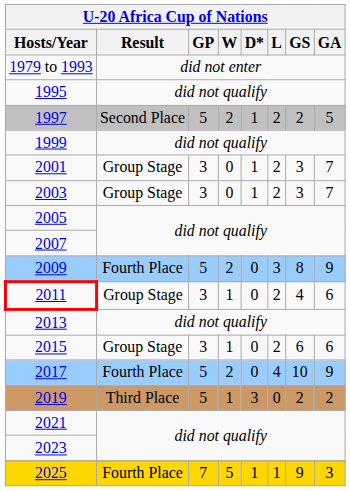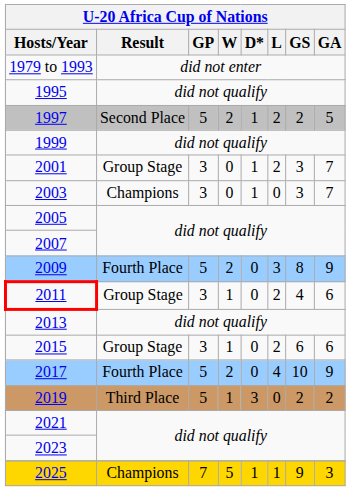 <table class="wikitable" style="text-align: center;">
 <tr>
 <th colspan=9><a href='#'>U-20 Africa Cup of Nations</a></th>
 </tr>
 <tr>
 <th>Hosts/Year</th>
 <th>Result</th>
 <th>GP</th>
 <th>W</th>
 <th>D*</th>
 <th>L</th>
 <th>GS</th>
 <th>GA</th>
 </tr>
 <tr>
 <td><a href='#'>1979</a> to <a href='#'>1993</a></td>
 <td colspan=8><em>did not enter</em></td>
 </tr>
 <tr>
 <td> <a href='#'>1995</a></td>
 <td colspan=8><em>did not qualify</em></td>
 </tr>
 <tr bgcolor=silver>
 <td> <a href='#'>1997</a></td>
 <td>Second Place</td>
 <td>5</td>
 <td>2</td>
 <td>1</td>
 <td>2</td>
 <td>2</td>
 <td>5</td>
 </tr>
 <tr>
 <td> <a href='#'>1999</a></td>
 <td colspan=8><em>did not qualify</em></td>
 </tr>
 <tr>
 <td> <a href='#'>2001</a></td>
 <td>Group Stage</td>
 <td>3</td>
 <td>0</td>
 <td>1</td>
 <td>2</td>
 <td>3</td>
 <td>7</td>
 </tr>
 <tr>
 <td> <a href='#'>2003</a></td>
-<td>Group Stage</td>
+<td>Champions</td>
 <td>3</td>
 <td>0</td>
 <td>1</td>
-<td>2</td>
+<td>0</td>
 <td>3</td>
 <td>7</td>
 </tr>
 <tr>
 <td> <a href='#'>2005</a></td>
 <td colspan=8 rowspan=2><em>did not qualify</em></td>
 </tr>
 <tr>
 <td> <a href='#'>2007</a></td>
 </tr>
 <tr style="background:#9acdff;">
 <td> <a href='#'>2009</a></td>
 <td>Fourth Place</td>
 <td>5</td>
 <td>2</td>
 <td>0</td>
 <td>3</td>
 <td>8</td>
 <td>9</td>
 </tr>
 <tr>
 <td style="border:3px solid red;"> <a href='#'>2011</a></td>
 <td>Group Stage</td>
 <td>3</td>
 <td>1</td>
 <td>0</td>
 <td>2</td>
 <td>4</td>
 <td>6</td>
 </tr>
 <tr>
 <td> <a href='#'>2013</a></td>
 <td colspan=8><em>did not qualify</em></td>
 </tr>
 <tr>
 <td> <a href='#'>2015</a></td>
 <td>Group Stage</td>
 <td>3</td>
 <td>1</td>
 <td>0</td>
 <td>2</td>
 <td>6</td>
 <td>6</td>
 </tr>
 <tr style="background:#9acdff;">
 <td> <a href='#'>2017</a></td>
 <td>Fourth Place</td>
 <td>5</td>
 <td>2</td>
 <td>0</td>
 <td>4</td>
 <td>10</td>
 <td>9</td>
 </tr>
 <tr bgcolor=cc9966>
 <td> <a href='#'>2019</a></td>
 <td>Third Place</td>
 <td>5</td>
 <td>1</td>
 <td>3</td>
 <td>0</td>
 <td>2</td>
 <td>2</td>
 </tr>
 <tr>
 <td> <a href='#'>2021</a></td>
 <td colspan=8 rowspan=2><em>did not qualify</em></td>
 </tr>
 <tr>
 <td> <a href='#'>2023</a></td>
 </tr>
 <tr>
 </tr>
 <tr bgcolor=gold>
 <td> <a href='#'>2025</a></td>
-<td>Fourth Place</td>
+<td>Champions</td>
 <td>7</td>
 <td>5</td>
 <td>1</td>
 <td>1</td>
 <td>9</td>
 <td>3</td>
 </tr>
 </table>
